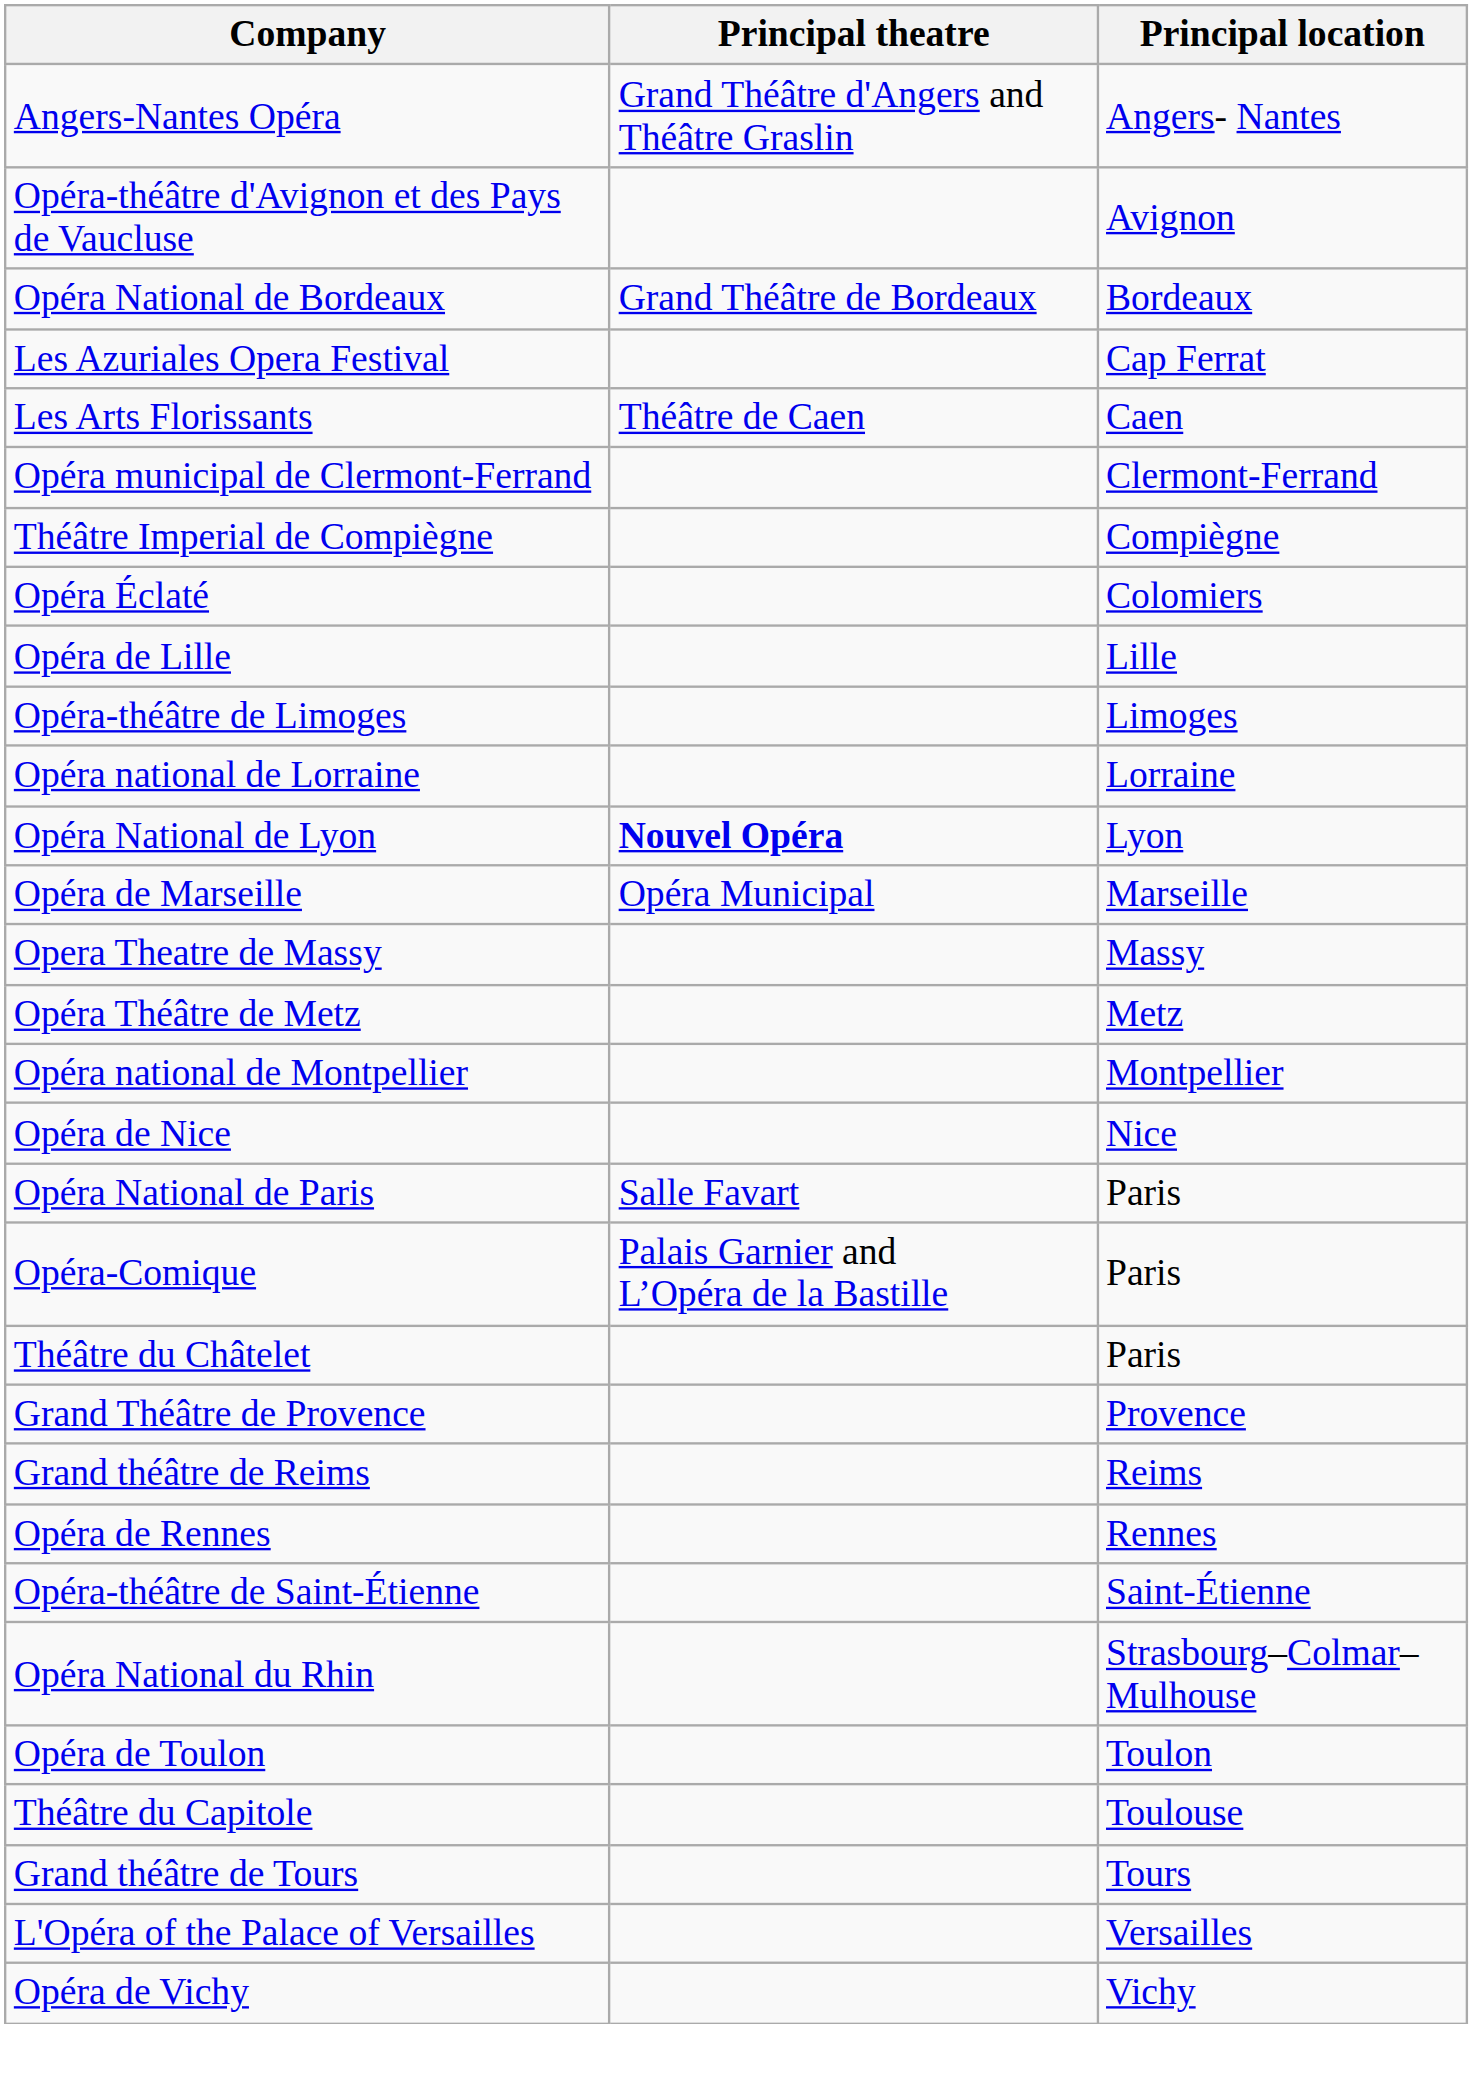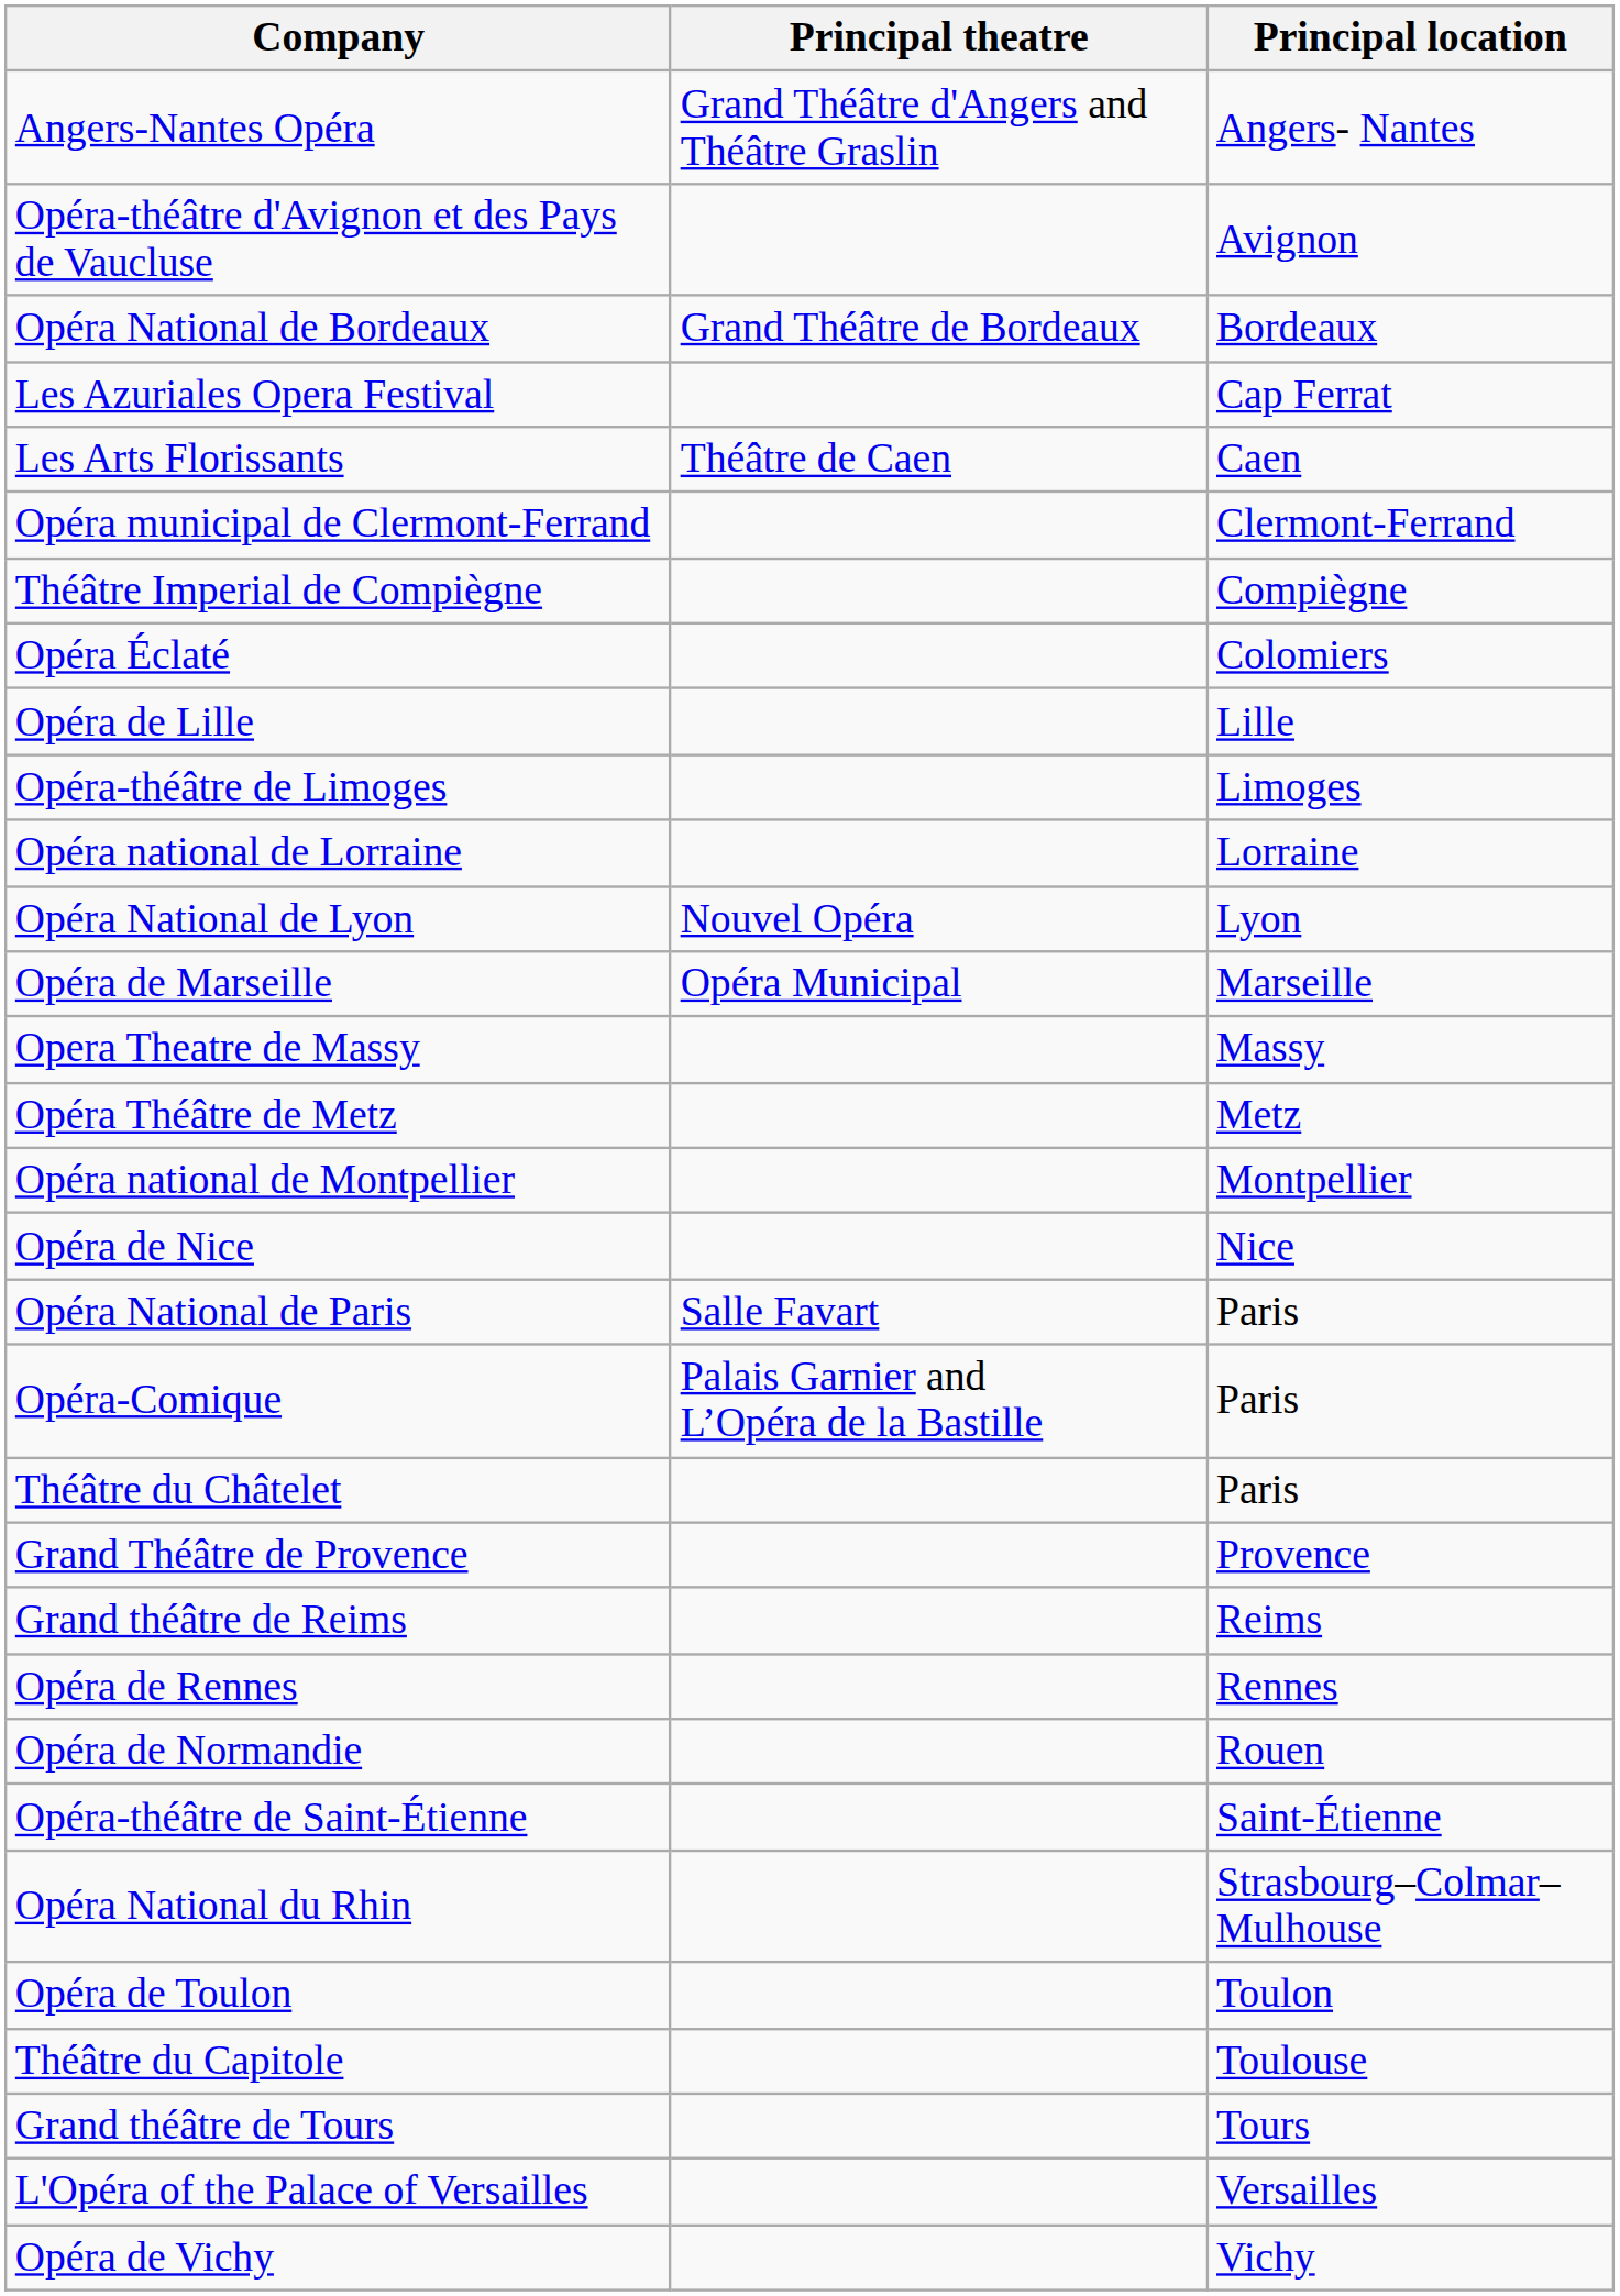 <table class="wikitable">
 <tr>
 <th width=250>Company</th>
 <th width=200>Principal theatre</th>
 <th width=150>Principal location</th>
 </tr>
 <tr>
 <td><a href='#'>Angers-Nantes Opéra</a></td>
 <td><a href='#'>Grand Théâtre d'Angers</a> and <a href='#'>Théâtre Graslin</a></td>
 <td><a href='#'>Angers</a>- <a href='#'>Nantes</a></td>
 </tr>
 <tr>
 <td><a href='#'>Opéra-théâtre d'Avignon et des Pays de Vaucluse</a></td>
 <td></td>
 <td><a href='#'>Avignon</a></td>
 </tr>
 <tr>
 <td><a href='#'>Opéra National de Bordeaux</a></td>
 <td><a href='#'>Grand Théâtre de Bordeaux</a></td>
 <td><a href='#'>Bordeaux</a></td>
 </tr>
 <tr>
 <td><a href='#'>Les Azuriales Opera Festival</a></td>
 <td></td>
 <td><a href='#'>Cap Ferrat</a></td>
 </tr>
 <tr>
 <td><a href='#'>Les Arts Florissants</a></td>
 <td><a href='#'>Théâtre de Caen</a></td>
 <td><a href='#'>Caen</a></td>
 </tr>
 <tr>
 <td><a href='#'>Opéra municipal de Clermont-Ferrand</a></td>
 <td></td>
 <td><a href='#'>Clermont-Ferrand</a></td>
 </tr>
 <tr>
 <td><a href='#'>Théâtre Imperial de Compiègne</a></td>
 <td></td>
 <td><a href='#'>Compiègne</a></td>
 </tr>
 <tr>
 <td><a href='#'>Opéra Éclaté</a></td>
 <td></td>
 <td><a href='#'>Colomiers</a></td>
 </tr>
 <tr>
 <td><a href='#'>Opéra de Lille</a></td>
 <td></td>
 <td><a href='#'>Lille</a></td>
 </tr>
 <tr>
 <td><a href='#'>Opéra-théâtre de Limoges</a></td>
 <td></td>
 <td><a href='#'>Limoges</a></td>
 </tr>
 <tr>
 <td><a href='#'>Opéra national de Lorraine</a></td>
 <td></td>
 <td><a href='#'>Lorraine</a></td>
 </tr>
 <tr>
 <td><a href='#'>Opéra National de Lyon</a></td>
-<td><strong><a href='#'>Nouvel Opéra</a></strong></td>
+<td><a href='#'>Nouvel Opéra</a></td>
 <td><a href='#'>Lyon</a></td>
 </tr>
 <tr>
 <td><a href='#'>Opéra de Marseille</a></td>
 <td><a href='#'>Opéra Municipal</a></td>
 <td><a href='#'>Marseille</a></td>
 </tr>
 <tr>
 <td><a href='#'>Opera Theatre de Massy</a></td>
 <td></td>
 <td><a href='#'>Massy</a></td>
 </tr>
 <tr>
 <td><a href='#'>Opéra Théâtre de Metz</a></td>
 <td></td>
 <td><a href='#'>Metz</a></td>
 </tr>
 <tr>
 <td><a href='#'>Opéra national de Montpellier</a></td>
 <td></td>
 <td><a href='#'>Montpellier</a></td>
 </tr>
 <tr>
 <td><a href='#'>Opéra de Nice</a></td>
 <td></td>
 <td><a href='#'>Nice</a></td>
 </tr>
 <tr>
 <td><a href='#'>Opéra National de Paris</a></td>
 <td><a href='#'>Salle Favart</a></td>
 <td>Paris</td>
 </tr>
 <tr>
 <td><a href='#'>Opéra-Comique</a></td>
 <td><a href='#'>Palais Garnier</a> and<br><a href='#'>L’Opéra de la Bastille</a></td>
 <td>Paris</td>
 </tr>
 <tr>
 <td><a href='#'>Théâtre du Châtelet</a></td>
 <td></td>
 <td>Paris</td>
 </tr>
 <tr>
 <td><a href='#'>Grand Théâtre de Provence</a></td>
 <td></td>
 <td><a href='#'>Provence</a></td>
 </tr>
 <tr>
 <td><a href='#'>Grand théâtre de Reims</a></td>
 <td></td>
 <td><a href='#'>Reims</a></td>
 </tr>
 <tr>
 <td><a href='#'>Opéra de Rennes</a></td>
 <td></td>
 <td><a href='#'>Rennes</a></td>
 </tr>
 <tr>
+<td><a href='#'>Opéra de Normandie</a></td>
+<td></td>
+<td><a href='#'>Rouen</a></td>
+</tr>
+<tr>
 <td><a href='#'>Opéra-théâtre de Saint-Étienne</a></td>
 <td></td>
 <td><a href='#'>Saint-Étienne</a></td>
 </tr>
 <tr>
 <td><a href='#'>Opéra National du Rhin</a></td>
 <td></td>
 <td><a href='#'>Strasbourg</a>–<a href='#'>Colmar</a>–<a href='#'>Mulhouse</a></td>
 </tr>
 <tr>
 <td><a href='#'>Opéra de Toulon</a></td>
 <td></td>
 <td><a href='#'>Toulon</a></td>
 </tr>
 <tr>
 <td><a href='#'>Théâtre du Capitole</a></td>
 <td></td>
 <td><a href='#'>Toulouse</a></td>
 </tr>
 <tr>
 <td><a href='#'>Grand théâtre de Tours</a></td>
 <td></td>
 <td><a href='#'>Tours</a></td>
 </tr>
 <tr>
 <td><a href='#'>L'Opéra of the Palace of Versailles</a></td>
 <td></td>
 <td><a href='#'>Versailles</a></td>
 </tr>
 <tr>
 <td><a href='#'>Opéra de Vichy</a></td>
 <td></td>
 <td><a href='#'>Vichy</a></td>
 </tr>
 </table>
